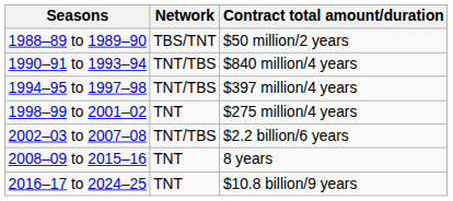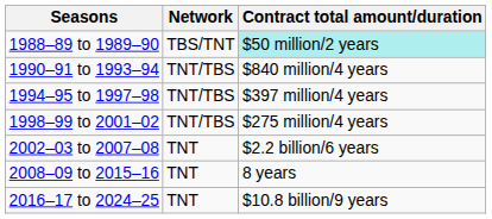 <table class="wikitable">
 <tr>
 <th>Seasons</th>
 <th>Network</th>
 <th>Contract total amount/duration</th>
 </tr>
 <tr>
 <td><a href='#'>1988–89</a> to <a href='#'>1989–90</a></td>
 <td>TBS/TNT</td>
-<td>$50 million/2 years</td>
+<td style="background: paleturquoise;">$50 million/2 years</td>
 </tr>
 <tr>
 <td><a href='#'>1990–91</a> to <a href='#'>1993–94</a></td>
 <td>TNT/TBS</td>
 <td>$840 million/4 years</td>
 </tr>
 <tr>
 <td><a href='#'>1994–95</a> to <a href='#'>1997–98</a></td>
 <td>TNT/TBS</td>
 <td>$397 million/4 years</td>
 </tr>
 <tr>
 <td><a href='#'>1998–99</a> to <a href='#'>2001–02</a></td>
-<td>TNT</td>
+<td>TNT/TBS</td>
 <td>$275 million/4 years</td>
 </tr>
 <tr>
 <td><a href='#'>2002–03</a> to <a href='#'>2007–08</a></td>
-<td>TNT/TBS</td>
+<td>TNT</td>
 <td>$2.2 billion/6 years</td>
 </tr>
 <tr>
 <td><a href='#'>2008–09</a> to <a href='#'>2015–16</a></td>
 <td>TNT</td>
 <td>8 years</td>
 </tr>
 <tr>
 <td><a href='#'>2016–17</a> to <a href='#'>2024–25</a></td>
 <td>TNT</td>
 <td>$10.8 billion/9 years</td>
 </tr>
 </table>
